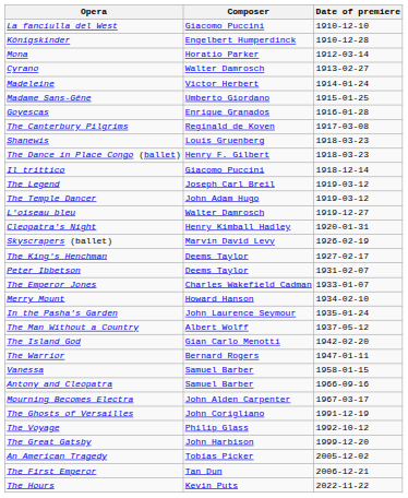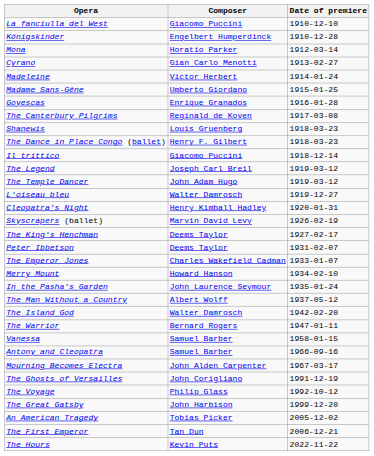 <table class="wikitable sortable">
 <tr>
 <th>Opera</th>
 <th>Composer</th>
 <th>Date of premiere</th>
 </tr>
 <tr>
 <td><em><a href='#'>La fanciulla del West</a></em></td>
 <td><a href='#'>Giacomo Puccini</a></td>
 <td>1910-12-10</td>
 </tr>
 <tr>
 <td><em><a href='#'>Königskinder</a></em></td>
 <td><a href='#'>Engelbert Humperdinck</a></td>
 <td>1910-12-28</td>
 </tr>
 <tr>
 <td><em><a href='#'>Mona</a></em></td>
 <td><a href='#'>Horatio Parker</a></td>
 <td>1912-03-14</td>
 </tr>
 <tr>
 <td><em><a href='#'>Cyrano</a></em></td>
-<td><a href='#'>Walter Damrosch</a></td>
+<td><a href='#'>Gian Carlo Menotti</a></td>
 <td>1913-02-27</td>
 </tr>
 <tr>
 <td><em><a href='#'>Madeleine</a></em></td>
 <td><a href='#'>Victor Herbert</a></td>
 <td>1914-01-24</td>
 </tr>
 <tr>
 <td><em><a href='#'>Madame Sans-Gêne</a></em></td>
 <td><a href='#'>Umberto Giordano</a></td>
 <td>1915-01-25</td>
 </tr>
 <tr>
 <td><em><a href='#'>Goyescas</a></em></td>
 <td><a href='#'>Enrique Granados</a></td>
 <td>1916-01-28</td>
 </tr>
 <tr>
 <td><em><a href='#'>The Canterbury Pilgrims</a></em></td>
 <td><a href='#'>Reginald de Koven</a></td>
 <td>1917-03-08</td>
 </tr>
 <tr>
 <td><em><a href='#'>Shanewis</a></em></td>
 <td><a href='#'>Louis Gruenberg</a></td>
 <td>1918-03-23</td>
 </tr>
 <tr>
 <td><em><a href='#'>The Dance in Place Congo</a></em> (<a href='#'>ballet</a>)</td>
 <td><a href='#'>Henry F. Gilbert</a></td>
 <td>1918-03-23</td>
 </tr>
 <tr>
 <td><em><a href='#'>Il trittico</a></em></td>
 <td><a href='#'>Giacomo Puccini</a></td>
 <td>1918-12-14</td>
 </tr>
 <tr>
 <td><em><a href='#'>The Legend</a></em></td>
 <td><a href='#'>Joseph Carl Breil</a></td>
 <td>1919-03-12</td>
 </tr>
 <tr>
 <td><em><a href='#'>The Temple Dancer</a></em></td>
 <td><a href='#'>John Adam Hugo</a></td>
 <td>1919-03-12</td>
 </tr>
 <tr>
 <td><em><a href='#'>L'oiseau bleu</a></em></td>
 <td><a href='#'>Walter Damrosch</a></td>
 <td>1919-12-27</td>
 </tr>
 <tr>
 <td><em><a href='#'>Cleopatra's Night</a></em></td>
 <td><a href='#'>Henry Kimball Hadley</a></td>
 <td>1920-01-31</td>
 </tr>
 <tr>
 <td><em><a href='#'>Skyscrapers</a></em> (ballet)</td>
 <td><a href='#'>Marvin David Levy</a></td>
 <td>1926-02-19</td>
 </tr>
 <tr>
 <td><em><a href='#'>The King's Henchman</a></em></td>
 <td><a href='#'>Deems Taylor</a></td>
 <td>1927-02-17</td>
 </tr>
 <tr>
 <td><em><a href='#'>Peter Ibbetson</a></em></td>
 <td><a href='#'>Deems Taylor</a></td>
 <td>1931-02-07</td>
 </tr>
 <tr>
 <td><em><a href='#'>The Emperor Jones</a></em></td>
 <td><a href='#'>Charles Wakefield Cadman</a></td>
 <td>1933-01-07</td>
 </tr>
 <tr>
 <td><em><a href='#'>Merry Mount</a></em></td>
 <td><a href='#'>Howard Hanson</a></td>
 <td>1934-02-10</td>
 </tr>
 <tr>
 <td><em><a href='#'>In the Pasha's Garden</a></em></td>
 <td><a href='#'>John Laurence Seymour</a></td>
 <td>1935-01-24</td>
 </tr>
 <tr>
 <td><em><a href='#'>The Man Without a Country</a></em></td>
 <td><a href='#'>Albert Wolff</a></td>
 <td>1937-05-12</td>
 </tr>
 <tr>
 <td><em><a href='#'>The Island God</a></em></td>
-<td><a href='#'>Gian Carlo Menotti</a></td>
+<td><a href='#'>Walter Damrosch</a></td>
 <td>1942-02-20</td>
 </tr>
 <tr>
 <td><em><a href='#'>The Warrior</a></em></td>
 <td><a href='#'>Bernard Rogers</a></td>
 <td>1947-01-11</td>
 </tr>
 <tr>
 <td><em><a href='#'>Vanessa</a></em></td>
 <td><a href='#'>Samuel Barber</a></td>
 <td>1958-01-15</td>
 </tr>
 <tr>
 <td><em><a href='#'>Antony and Cleopatra</a></em></td>
 <td><a href='#'>Samuel Barber</a></td>
 <td>1966-09-16</td>
 </tr>
 <tr>
 <td><em><a href='#'>Mourning Becomes Electra</a></em></td>
 <td><a href='#'>John Alden Carpenter</a></td>
 <td>1967-03-17</td>
 </tr>
 <tr>
 <td><em><a href='#'>The Ghosts of Versailles</a></em></td>
 <td><a href='#'>John Corigliano</a></td>
 <td>1991-12-19</td>
 </tr>
 <tr>
 <td><em><a href='#'>The Voyage</a></em></td>
 <td><a href='#'>Philip Glass</a></td>
 <td>1992-10-12</td>
 </tr>
 <tr>
 <td><em><a href='#'>The Great Gatsby</a></em></td>
 <td><a href='#'>John Harbison</a></td>
 <td>1999-12-20</td>
 </tr>
 <tr>
 <td><em><a href='#'>An American Tragedy</a></em></td>
 <td><a href='#'>Tobias Picker</a></td>
 <td>2005-12-02</td>
 </tr>
 <tr>
 <td><em><a href='#'>The First Emperor</a></em></td>
 <td><a href='#'>Tan Dun</a></td>
 <td>2006-12-21</td>
 </tr>
 <tr>
 <td><em><a href='#'>The Hours</a></em></td>
 <td><a href='#'>Kevin Puts</a></td>
 <td>2022-11-22</td>
 </tr>
 </table>
